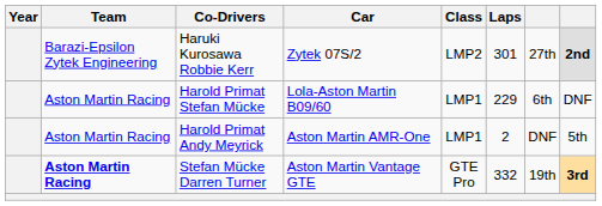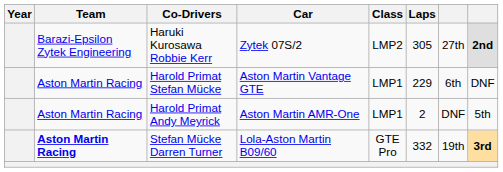 <table class="wikitable" style="text-align:center; font-size:90%">
 <tr>
 <th>Year</th>
 <th>Team</th>
 <th>Co-Drivers</th>
 <th>Car</th>
 <th>Class</th>
 <th>Laps</th>
 <th></th>
 <th></th>
 </tr>
 <tr>
 <th></th>
 <td align="left"> <a href='#'>Barazi-Epsilon</a><br> <a href='#'>Zytek Engineering</a></td>
 <td align="left"> Haruki Kurosawa<br> <a href='#'>Robbie Kerr</a></td>
 <td align="left"><a href='#'>Zytek</a> 07S/2</td>
 <td>LMP2</td>
-<td>301</td>
+<td>305</td>
 <td>27th</td>
 <td style="background:#DFDFDF;"><strong>2nd</strong></td>
 </tr>
 <tr>
 <th></th>
 <td align="left"> <a href='#'>Aston Martin Racing</a></td>
 <td align="left"> <a href='#'>Harold Primat</a><br> <a href='#'>Stefan Mücke</a></td>
-<td align="left"><a href='#'>Lola-Aston Martin B09/60</a></td>
+<td align="left"><a href='#'>Aston Martin Vantage GTE</a></td>
 <td>LMP1</td>
 <td>229</td>
 <td>6th</td>
 <td>DNF</td>
 </tr>
 <tr>
 <th></th>
 <td align="left"> <a href='#'>Aston Martin Racing</a></td>
 <td align="left"> <a href='#'>Harold Primat</a><br> <a href='#'>Andy Meyrick</a></td>
 <td align="left"><a href='#'>Aston Martin AMR-One</a></td>
 <td>LMP1</td>
 <td>2</td>
 <td>DNF</td>
 <td>5th</td>
 </tr>
 <tr>
 <th></th>
 <td align="left"><strong> <a href='#'>Aston Martin Racing</a></strong></td>
 <td align="left"> <a href='#'>Stefan Mücke</a><br> <a href='#'>Darren Turner</a></td>
-<td align="left"><a href='#'>Aston Martin Vantage GTE</a></td>
+<td align="left"><a href='#'>Lola-Aston Martin B09/60</a></td>
 <td>GTE<br>Pro</td>
 <td>332</td>
 <td>19th</td>
 <td style="background:#FFDF9F;"><strong>3rd</strong></td>
 </tr>
 <tr>
 <th colspan="8"></th>
 </tr>
 </table>
